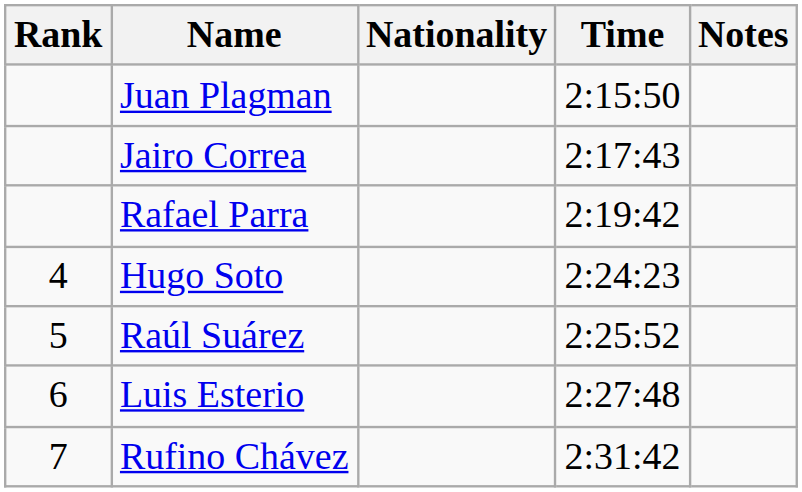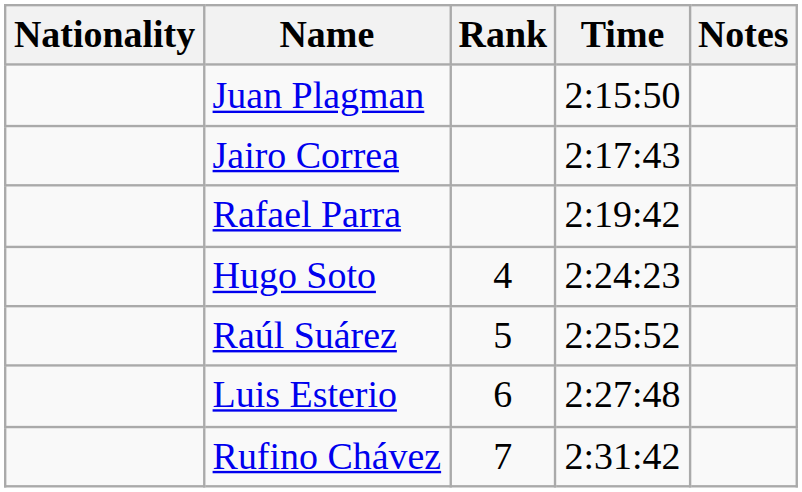 <table class="wikitable sortable" style="text-align:center">
 <tr>
+<th>Nationality</th>
+<th>Name</th>
 <th>Rank</th>
-<th>Name</th>
-<th>Nationality</th>
 <th>Time</th>
 <th>Notes</th>
 </tr>
 <tr>
+<td align=left></td>
+<td align=left><a href='#'>Juan Plagman</a></td>
 <td></td>
-<td align=left><a href='#'>Juan Plagman</a></td>
-<td align=left></td>
 <td>2:15:50</td>
 <td></td>
 </tr>
 <tr>
+<td align=left></td>
+<td align=left><a href='#'>Jairo Correa</a></td>
 <td></td>
-<td align=left><a href='#'>Jairo Correa</a></td>
-<td align=left></td>
 <td>2:17:43</td>
 <td></td>
 </tr>
 <tr>
+<td align=left></td>
+<td align=left><a href='#'>Rafael Parra</a></td>
 <td></td>
-<td align=left><a href='#'>Rafael Parra</a></td>
-<td align=left></td>
 <td>2:19:42</td>
 <td></td>
 </tr>
 <tr>
+<td align=left></td>
+<td align=left><a href='#'>Hugo Soto</a></td>
 <td>4</td>
-<td align=left><a href='#'>Hugo Soto</a></td>
-<td align=left></td>
 <td>2:24:23</td>
 <td></td>
 </tr>
 <tr>
+<td align=left></td>
+<td align=left><a href='#'>Raúl Suárez</a></td>
 <td>5</td>
-<td align=left><a href='#'>Raúl Suárez</a></td>
-<td align=left></td>
 <td>2:25:52</td>
 <td></td>
 </tr>
 <tr>
+<td align=left></td>
+<td align=left><a href='#'>Luis Esterio</a></td>
 <td>6</td>
-<td align=left><a href='#'>Luis Esterio</a></td>
-<td align=left></td>
 <td>2:27:48</td>
 <td></td>
 </tr>
 <tr>
+<td align=left></td>
+<td align=left><a href='#'>Rufino Chávez</a></td>
 <td>7</td>
-<td align=left><a href='#'>Rufino Chávez</a></td>
-<td align=left></td>
 <td>2:31:42</td>
 <td></td>
 </tr>
 </table>
